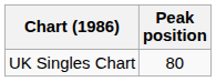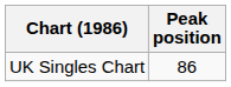 <table class="wikitable sortable">
 <tr>
 <th>Chart (1986)</th>
 <th>Peak<br>position</th>
 </tr>
 <tr>
 <td align="left">UK Singles Chart</td>
-<td style="text-align:center;">80</td>
+<td style="text-align:center;">86</td>
 </tr>
 </table>
